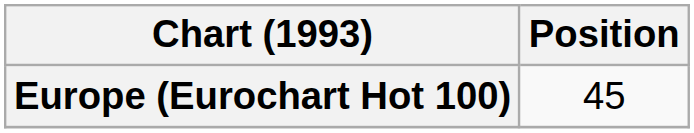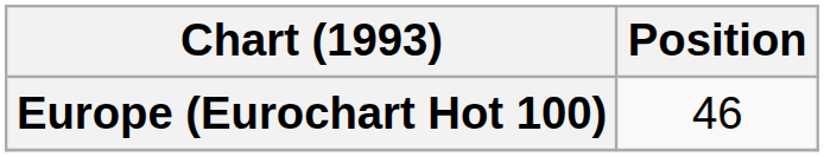 <table class="wikitable sortable plainrowheaders">
 <tr>
 <th>Chart (1993)</th>
 <th>Position</th>
 </tr>
 <tr>
 <th scope="row">Europe (Eurochart Hot 100)</th>
-<td align="center">45</td>
+<td align="center">46</td>
 </tr>
 <tr>
 </tr>
 </table>
